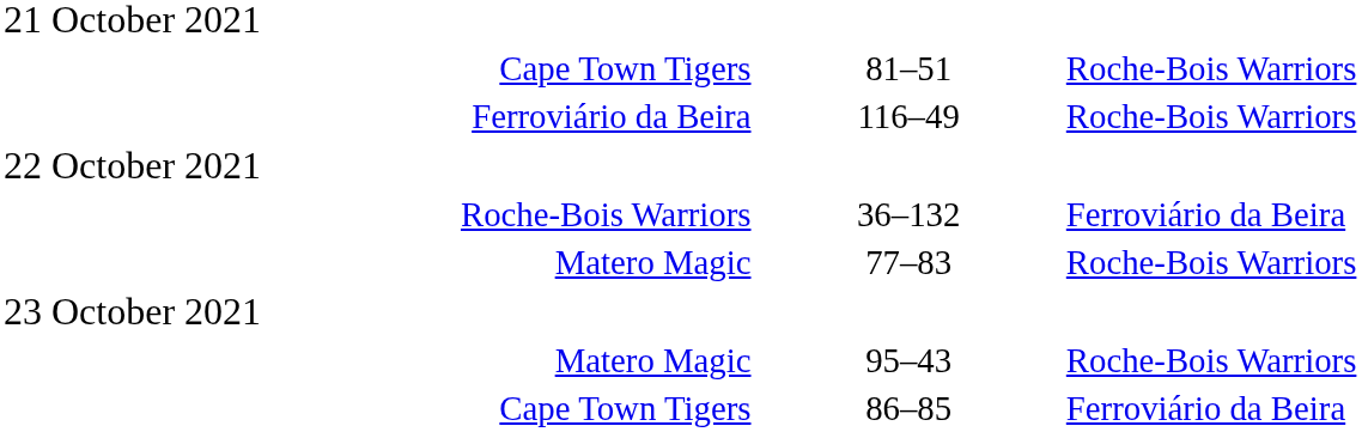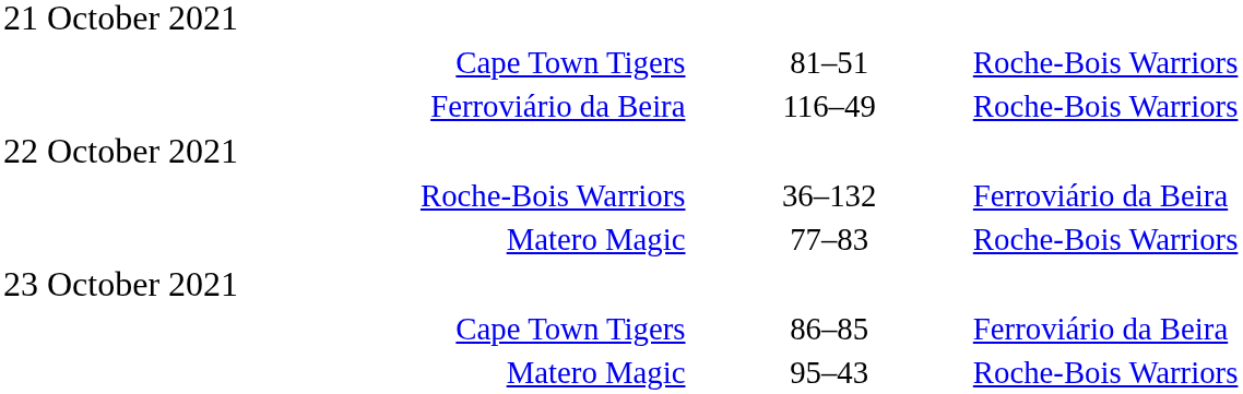 <table style="width:100%;" cellspacing="1">
 <tr>
 <th width=25%></th>
 <th width=2%></th>
 <th width=6%></th>
 <th width=2%></th>
 <th width=25%></th>
 </tr>
 <tr>
 <td>21 October 2021</td>
 </tr>
 <tr style=font-size:90%>
 <td align=right><a href='#'>Cape Town Tigers</a> </td>
 <td></td>
 <td align=center>81–51</td>
 <td></td>
 <td> <a href='#'>Roche-Bois Warriors</a></td>
 <td></td>
 </tr>
 <tr style=font-size:90%>
 <td align=right><a href='#'>Ferroviário da Beira</a> </td>
 <td></td>
 <td align=center>116–49</td>
 <td></td>
 <td> <a href='#'>Roche-Bois Warriors</a></td>
 <td></td>
 </tr>
 <tr>
 <td>22 October 2021</td>
 </tr>
 <tr style=font-size:90%>
 <td align=right><a href='#'>Roche-Bois Warriors</a> </td>
 <td></td>
 <td align=center>36–132</td>
 <td></td>
 <td> <a href='#'>Ferroviário da Beira</a></td>
 <td></td>
 </tr>
 <tr style=font-size:90%>
 <td align=right><a href='#'>Matero Magic</a> </td>
 <td></td>
 <td align=center>77–83</td>
 <td></td>
 <td> <a href='#'>Roche-Bois Warriors</a></td>
 <td></td>
 </tr>
 <tr>
 <td>23 October 2021</td>
 </tr>
 <tr style=font-size:90%>
+<td align=right><a href='#'>Cape Town Tigers</a> </td>
+<td></td>
+<td align=center>86–85</td>
+<td></td>
+<td> <a href='#'>Ferroviário da Beira</a></td>
+<td></td>
+</tr>
+<tr style=font-size:90%>
 <td align=right><a href='#'>Matero Magic</a> </td>
 <td></td>
 <td align=center>95–43</td>
 <td></td>
 <td> <a href='#'>Roche-Bois Warriors</a></td>
 <td></td>
 </tr>
-<tr style=font-size:90%>
-<td align=right><a href='#'>Cape Town Tigers</a> </td>
-<td></td>
-<td align=center>86–85</td>
-<td></td>
-<td> <a href='#'>Ferroviário da Beira</a></td>
-<td></td>
-</tr>
 <tr>
 </tr>
 </table>
